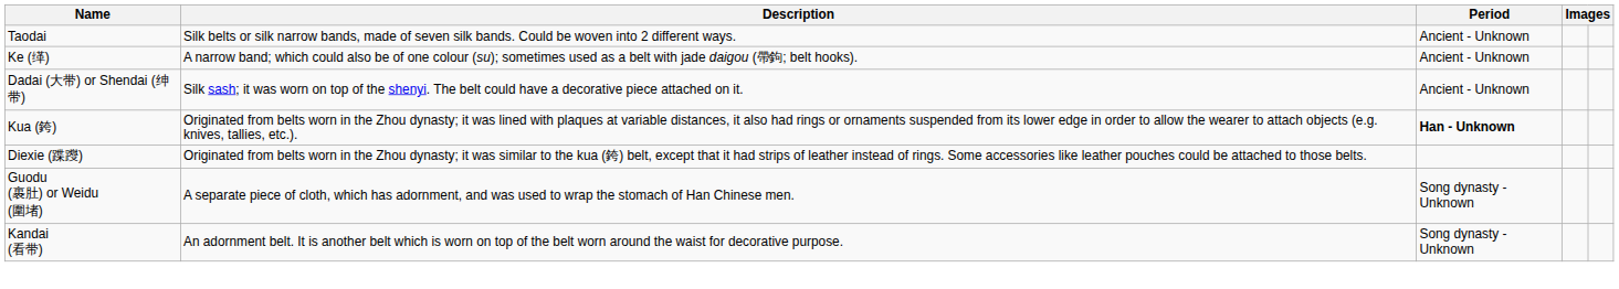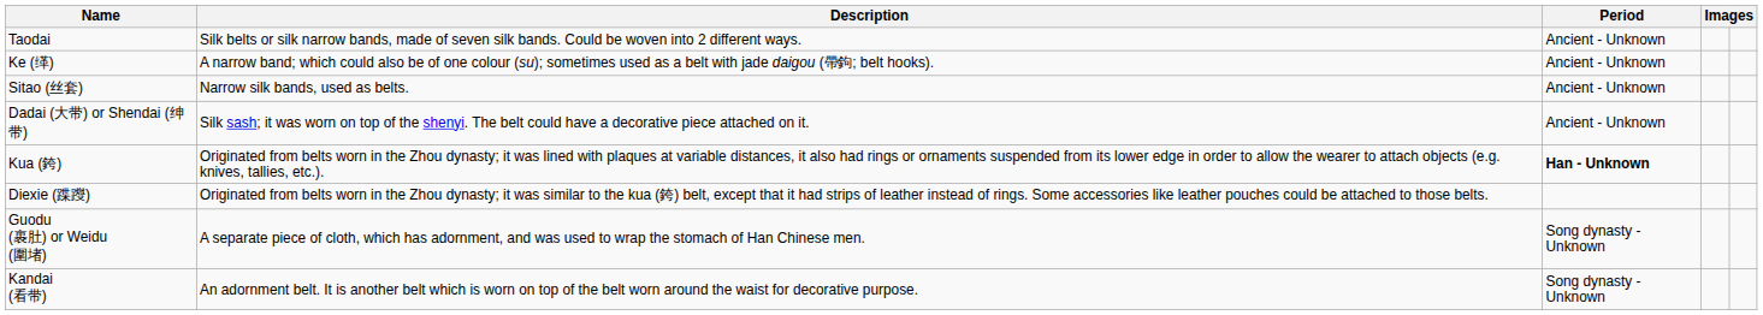 <table class="wikitable">
 <tr>
 <th>Name</th>
 <th>Description</th>
 <th>Period</th>
 <th colspan="2">Images</th>
 </tr>
 <tr>
 <td>Taodai</td>
 <td>Silk belts or silk narrow bands, made of seven silk bands. Could be woven into 2 different ways.</td>
 <td>Ancient - Unknown</td>
 <td></td>
 <td></td>
 </tr>
 <tr>
 <td>Ke (缂)</td>
 <td>A narrow band; which could also be of one colour (<em>su</em>); sometimes used as a belt with jade <em>daigou</em> (帶鉤; belt hooks).</td>
+<td>Ancient - Unknown</td>
+<td></td>
+<td></td>
+</tr>
+<tr>
+<td>Sitao (丝套)</td>
+<td>Narrow silk bands, used as belts.</td>
 <td>Ancient - Unknown</td>
 <td></td>
 <td></td>
 </tr>
 <tr>
 <td>Dadai (大带)  or Shendai (绅带)</td>
 <td>Silk <a href='#'>sash</a>; it was worn on top of the <a href='#'>shenyi</a>. The belt could have a decorative piece attached on it.</td>
 <td>Ancient - Unknown</td>
 <td></td>
 <td></td>
 </tr>
 <tr>
 <td>Kua (銙)</td>
 <td>Originated from belts worn in the Zhou dynasty; it was lined with plaques at variable distances, it also had rings or ornaments suspended from its lower edge in order to allow the wearer to attach objects (e.g. knives, tallies, etc.).</td>
 <td><strong>Han - Unknown</strong></td>
 <td></td>
 <td></td>
 </tr>
 <tr>
 <td>Diexie (蹀躞)</td>
 <td>Originated from belts worn in the Zhou dynasty; it was similar to the kua (銙) belt, except that it had strips of leather instead of rings. Some accessories like leather pouches could be attached to those belts.</td>
 <td></td>
 <td></td>
 <td></td>
 </tr>
 <tr>
 <td>Guodu<br>(裹肚) or Weidu<br>(圍堵)</td>
 <td>A separate piece of cloth, which has adornment, and was used to wrap the stomach of Han Chinese men.</td>
 <td>Song dynasty - Unknown</td>
 <td></td>
 <td></td>
 </tr>
 <tr>
 <td>Kandai<br>(看带)</td>
 <td>An adornment belt. It is another belt which is worn on top of the belt worn around the waist for decorative purpose.</td>
 <td>Song dynasty - Unknown</td>
 <td></td>
 <td></td>
 </tr>
 </table>
